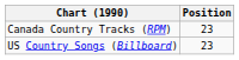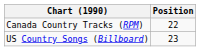 <table class="wikitable sortable">
 <tr>
 <th scope="col">Chart (1990)</th>
 <th scope="col">Position</th>
 </tr>
 <tr>
 <td>Canada Country Tracks (<em><a href='#'>RPM</a></em>)</td>
-<td align="center">23</td>
+<td align="center">22</td>
 </tr>
 <tr>
 <td>US <a href='#'>Country Songs</a> (<em><a href='#'>Billboard</a></em>)</td>
 <td align="center">23</td>
 </tr>
 </table>
